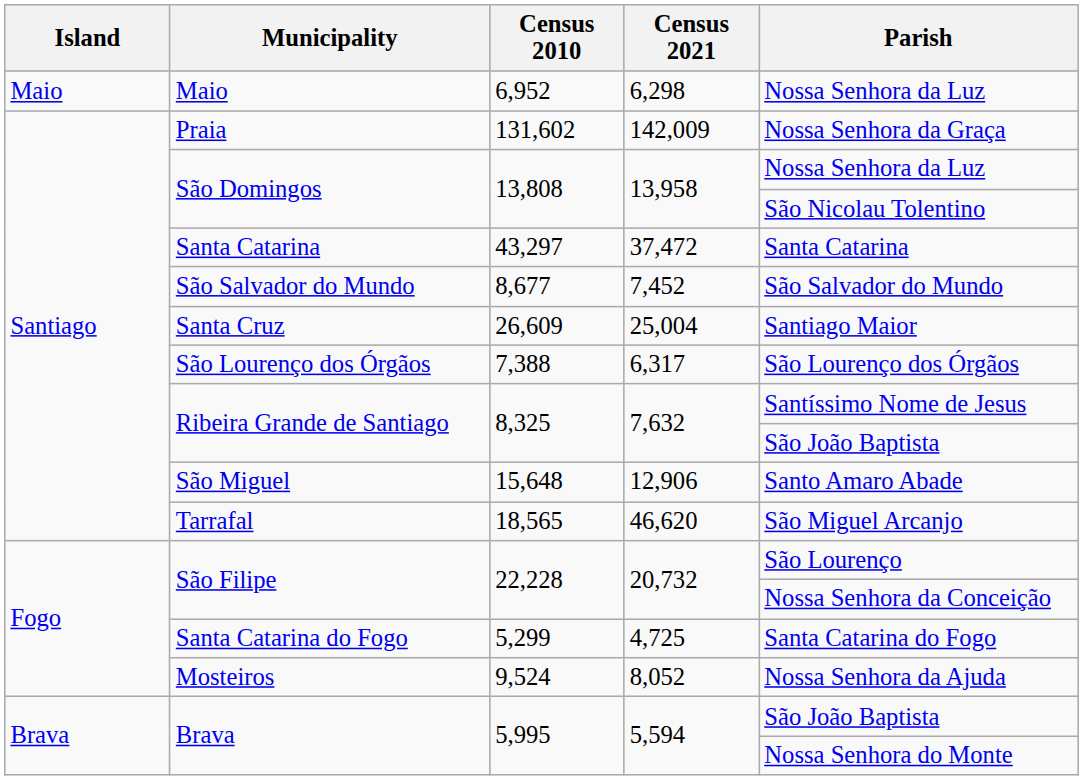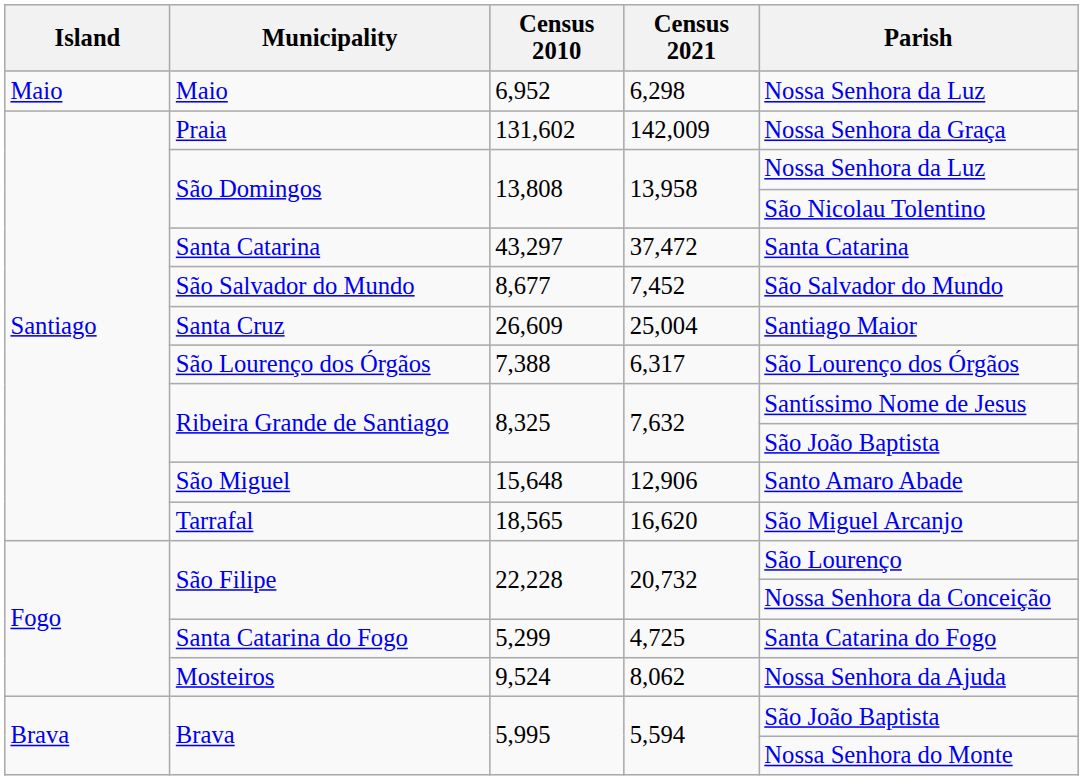 <table class="wikitable">
 <tr>
 <th style="width:100px;">Island</th>
 <th style="width:200px;">Municipality</th>
 <th style="width:80px;">Census 2010</th>
 <th style="width:80px;">Census 2021</th>
 <th style="width:200px;">Parish</th>
 </tr>
 <tr>
 <td><a href='#'>Maio</a></td>
 <td><a href='#'>Maio</a></td>
 <td>6,952</td>
 <td>6,298</td>
 <td><a href='#'>Nossa Senhora da Luz</a></td>
 </tr>
 <tr>
 <td rowspan="11"><a href='#'>Santiago</a></td>
 <td><a href='#'>Praia</a></td>
 <td>131,602</td>
 <td>142,009</td>
 <td><a href='#'>Nossa Senhora da Graça</a></td>
 </tr>
 <tr>
 <td rowspan="2"><a href='#'>São Domingos</a></td>
 <td rowspan="2">13,808</td>
 <td rowspan="2">13,958</td>
 <td><a href='#'>Nossa Senhora da Luz</a></td>
 </tr>
 <tr>
 <td><a href='#'>São Nicolau Tolentino</a></td>
 </tr>
 <tr>
 <td><a href='#'>Santa Catarina</a></td>
 <td>43,297</td>
 <td>37,472</td>
 <td><a href='#'>Santa Catarina</a></td>
 </tr>
 <tr>
 <td><a href='#'>São Salvador do Mundo</a></td>
 <td>8,677</td>
 <td>7,452</td>
 <td><a href='#'>São Salvador do Mundo</a></td>
 </tr>
 <tr>
 <td><a href='#'>Santa Cruz</a></td>
 <td>26,609</td>
 <td>25,004</td>
 <td><a href='#'>Santiago Maior</a></td>
 </tr>
 <tr>
 <td><a href='#'>São Lourenço dos Órgãos</a></td>
 <td>7,388</td>
 <td>6,317</td>
 <td><a href='#'>São Lourenço dos Órgãos</a></td>
 </tr>
 <tr>
 <td rowspan="2"><a href='#'>Ribeira Grande de Santiago</a></td>
 <td rowspan="2">8,325</td>
 <td rowspan="2">7,632</td>
 <td><a href='#'>Santíssimo Nome de Jesus</a></td>
 </tr>
 <tr>
 <td><a href='#'>São João Baptista</a></td>
 </tr>
 <tr>
 <td><a href='#'>São Miguel</a></td>
 <td>15,648</td>
 <td>12,906</td>
 <td><a href='#'>Santo Amaro Abade</a></td>
 </tr>
 <tr>
 <td><a href='#'>Tarrafal</a></td>
 <td>18,565</td>
-<td>46,620</td>
+<td>16,620</td>
 <td><a href='#'>São Miguel Arcanjo</a></td>
 </tr>
 <tr>
 <td rowspan=4><a href='#'>Fogo</a></td>
 <td rowspan="2"><a href='#'>São Filipe</a></td>
 <td rowspan="2">22,228</td>
 <td rowspan="2">20,732</td>
 <td><a href='#'>São Lourenço</a></td>
 </tr>
 <tr>
 <td><a href='#'>Nossa Senhora da Conceição</a></td>
 </tr>
 <tr>
 <td><a href='#'>Santa Catarina do Fogo</a></td>
 <td>5,299</td>
 <td>4,725</td>
 <td><a href='#'>Santa Catarina do Fogo</a></td>
 </tr>
 <tr>
 <td><a href='#'>Mosteiros</a></td>
 <td>9,524</td>
-<td>8,052</td>
+<td>8,062</td>
 <td><a href='#'>Nossa Senhora da Ajuda</a></td>
 </tr>
 <tr>
 <td rowspan="2"><a href='#'>Brava</a></td>
 <td rowspan="2"><a href='#'>Brava</a></td>
 <td rowspan="2">5,995</td>
 <td rowspan="2">5,594</td>
 <td><a href='#'>São João Baptista</a></td>
 </tr>
 <tr>
 <td><a href='#'>Nossa Senhora do Monte</a></td>
 </tr>
 </table>
